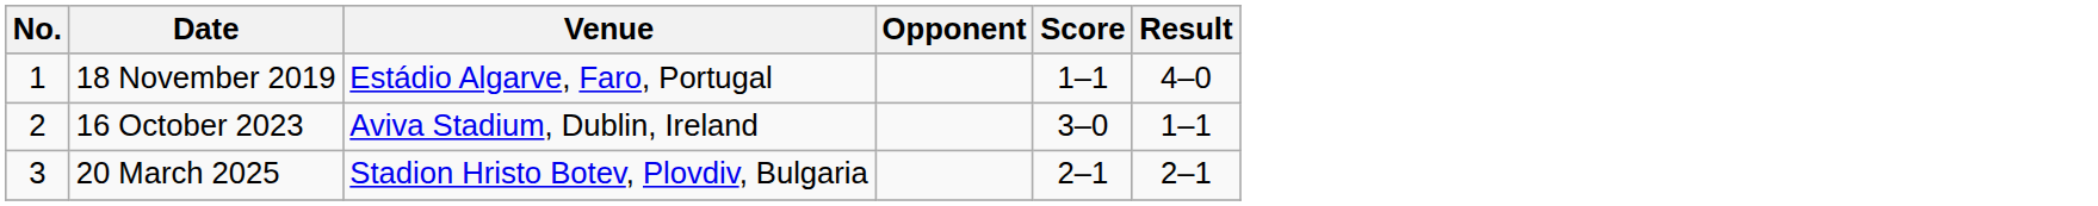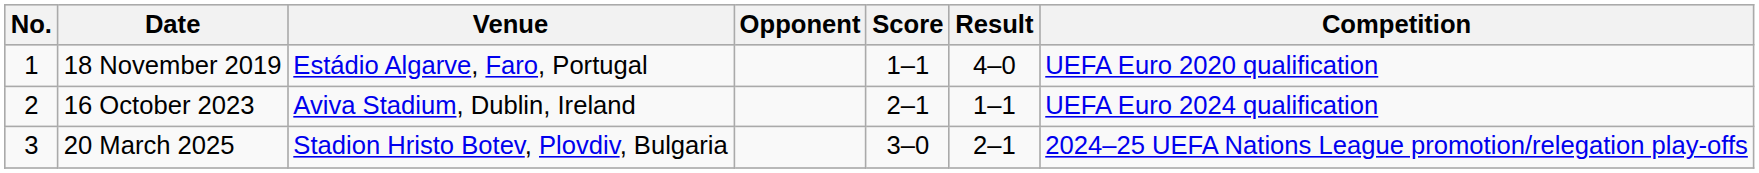 <table class="wikitable">
 <tr>
 <th>No.</th>
 <th>Date</th>
 <th>Venue</th>
 <th>Opponent</th>
 <th>Score</th>
 <th>Result</th>
+<th>Competition</th>
 </tr>
 <tr>
 <td align=center>1</td>
 <td>18 November 2019</td>
 <td><a href='#'>Estádio Algarve</a>, <a href='#'>Faro</a>, Portugal</td>
 <td></td>
 <td align=center>1–1</td>
 <td style="text-align:center">4–0</td>
+<td><a href='#'>UEFA Euro 2020 qualification</a></td>
 </tr>
 <tr>
 <td style="text-align:center">2</td>
 <td>16 October 2023</td>
 <td><a href='#'>Aviva Stadium</a>, Dublin, Ireland</td>
 <td></td>
-<td style="text-align:center">3–0</td>
+<td align="center">2–1</td>
 <td align=center>1–1</td>
+<td><a href='#'>UEFA Euro 2024 qualification</a></td>
 </tr>
 <tr>
 <td align="center">3</td>
 <td>20 March 2025</td>
 <td><a href='#'>Stadion Hristo Botev</a>, <a href='#'>Plovdiv</a>, Bulgaria</td>
 <td></td>
-<td align="center">2–1</td>
+<td style="text-align:center">3–0</td>
 <td style="text-align:center">2–1</td>
+<td><a href='#'>2024–25 UEFA Nations League promotion/relegation play-offs</a></td>
 </tr>
 </table>
